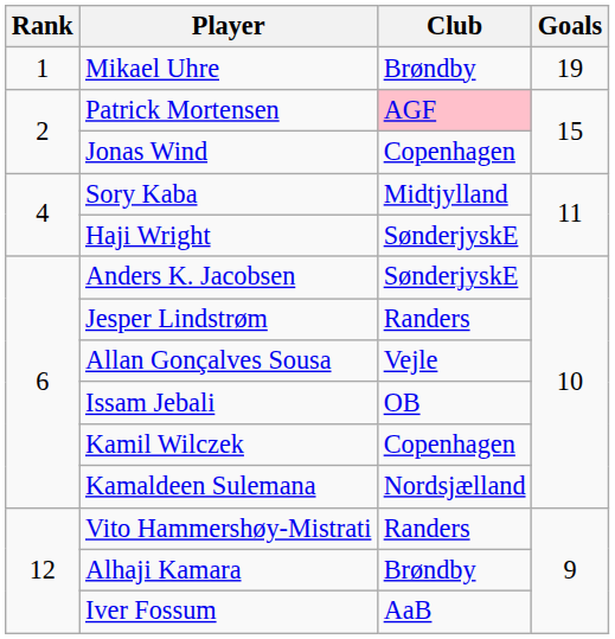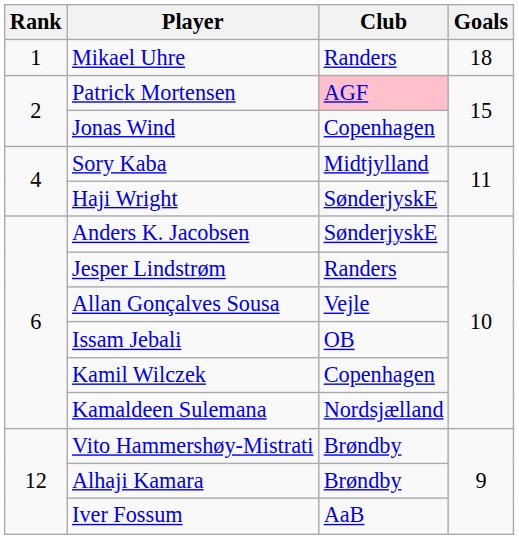 <table class="wikitable" style="text-align:center">
 <tr>
 <th>Rank</th>
 <th>Player</th>
 <th>Club</th>
 <th>Goals</th>
 </tr>
 <tr>
 <td rowspan="1">1</td>
 <td align="left"> <a href='#'>Mikael Uhre</a></td>
-<td align="left"><a href='#'>Brøndby</a></td>
-<td rowspan="1">19</td>
+<td align="left"><a href='#'>Randers</a></td>
+<td rowspan="1">18</td>
 </tr>
 <tr>
 <td rowspan="2">2</td>
 <td align="left"> <a href='#'>Patrick Mortensen</a></td>
 <td align="left" style="background: pink;"><a href='#'>AGF</a></td>
 <td rowspan="2">15</td>
 </tr>
 <tr>
 <td align="left"> <a href='#'>Jonas Wind</a></td>
 <td align="left"><a href='#'>Copenhagen</a></td>
 </tr>
 <tr>
 <td rowspan="2">4</td>
 <td align="left"> <a href='#'>Sory Kaba</a></td>
 <td align="left"><a href='#'>Midtjylland</a></td>
 <td rowspan="2">11</td>
 </tr>
 <tr>
 <td align="left"> <a href='#'>Haji Wright</a></td>
 <td align="left"><a href='#'>SønderjyskE</a></td>
 </tr>
 <tr>
 <td rowspan="6">6</td>
 <td align="left"> <a href='#'>Anders K. Jacobsen</a></td>
 <td align="left"><a href='#'>SønderjyskE</a></td>
 <td rowspan="6">10</td>
 </tr>
 <tr>
 <td align="left"> <a href='#'>Jesper Lindstrøm</a></td>
 <td align="left"><a href='#'>Randers</a></td>
 </tr>
 <tr>
 <td align="left"> <a href='#'>Allan Gonçalves Sousa</a></td>
 <td align="left"><a href='#'>Vejle</a></td>
 </tr>
 <tr>
 <td align="left"> <a href='#'>Issam Jebali</a></td>
 <td align="left"><a href='#'>OB</a></td>
 </tr>
 <tr>
 <td align="left"> <a href='#'>Kamil Wilczek</a></td>
 <td align="left"><a href='#'>Copenhagen</a></td>
 </tr>
 <tr>
 <td align="left"> <a href='#'>Kamaldeen Sulemana</a></td>
 <td align="left"><a href='#'>Nordsjælland</a></td>
 </tr>
 <tr>
 <td rowspan="3">12</td>
 <td align="left"> <a href='#'>Vito Hammershøy-Mistrati</a></td>
-<td align="left"><a href='#'>Randers</a></td>
+<td align="left"><a href='#'>Brøndby</a></td>
 <td rowspan="3">9</td>
 </tr>
 <tr>
 <td align="left"> <a href='#'>Alhaji Kamara</a></td>
 <td align="left"><a href='#'>Brøndby</a></td>
 </tr>
 <tr>
 <td align="left"> <a href='#'>Iver Fossum</a></td>
 <td align="left"><a href='#'>AaB</a></td>
 </tr>
 </table>
